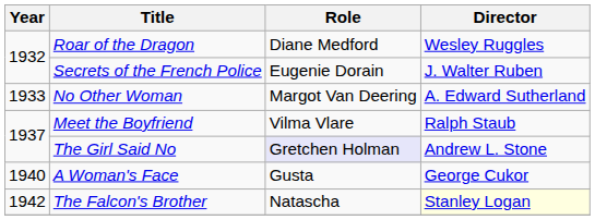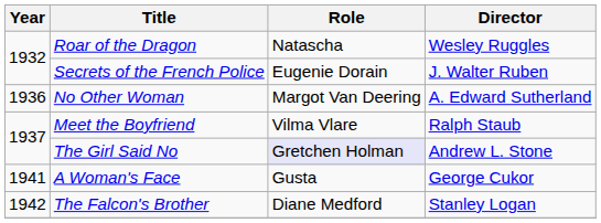 <table class="wikitable sortable">
 <tr>
 <th>Year</th>
 <th>Title</th>
 <th>Role</th>
 <th>Director</th>
 </tr>
 <tr>
 <td rowspan=2>1932</td>
 <td><em><a href='#'>Roar of the Dragon</a></em></td>
-<td>Diane Medford</td>
+<td>Natascha</td>
 <td><a href='#'>Wesley Ruggles</a></td>
 </tr>
 <tr>
 <td><em><a href='#'>Secrets of the French Police</a></em></td>
 <td>Eugenie Dorain</td>
 <td><a href='#'>J. Walter Ruben</a></td>
 </tr>
 <tr>
-<td>1933</td>
+<td>1936</td>
 <td><em><a href='#'>No Other Woman</a></em></td>
 <td>Margot Van Deering</td>
 <td><a href='#'>A. Edward Sutherland</a></td>
 </tr>
 <tr>
 <td rowspan=2>1937</td>
 <td><em><a href='#'>Meet the Boyfriend</a></em></td>
 <td>Vilma Vlare</td>
 <td><a href='#'>Ralph Staub</a></td>
 </tr>
 <tr>
 <td><em><a href='#'>The Girl Said No</a></em></td>
 <td style="background: lavender;">Gretchen Holman</td>
 <td><a href='#'>Andrew L. Stone</a></td>
 </tr>
 <tr>
-<td>1940</td>
+<td>1941</td>
 <td><em><a href='#'>A Woman's Face</a></em></td>
 <td>Gusta</td>
 <td><a href='#'>George Cukor</a></td>
 </tr>
 <tr>
 <td>1942</td>
 <td><em><a href='#'>The Falcon's Brother</a></em></td>
-<td>Natascha</td>
-<td style="background: lightyellow;"><a href='#'>Stanley Logan</a></td>
+<td>Diane Medford</td>
+<td><a href='#'>Stanley Logan</a></td>
 </tr>
 <tr>
 </tr>
 </table>
